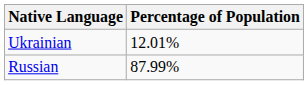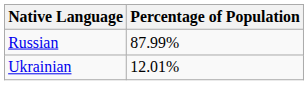 <table class="wikitable">
 <tr>
 <th>Native Language</th>
 <th>Percentage of Population</th>
 </tr>
 <tr>
+<td><a href='#'>Russian</a></td>
+<td>87.99%</td>
+</tr>
+<tr>
 <td><a href='#'>Ukrainian</a></td>
 <td>12.01%</td>
 </tr>
-<tr>
-<td><a href='#'>Russian</a></td>
-<td>87.99%</td>
-</tr>
 </table>
